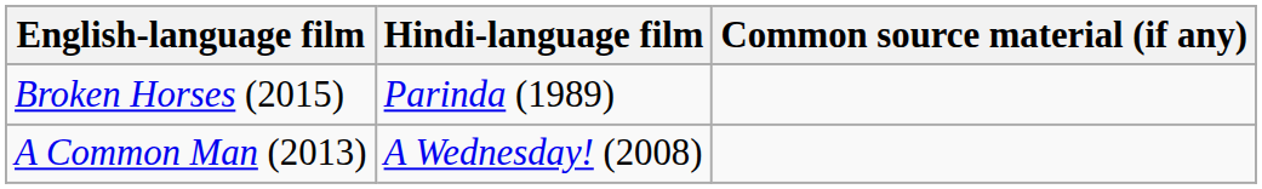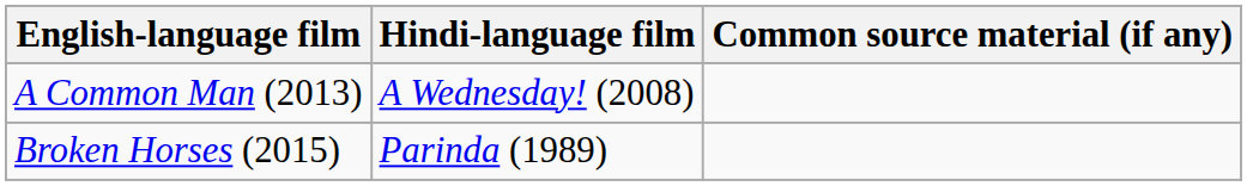 <table class="wikitable">
 <tr>
 <th>English-language film</th>
 <th>Hindi-language film</th>
 <th>Common source material (if any)</th>
 </tr>
 <tr>
+<td><em><a href='#'>A Common Man</a></em> (2013)</td>
+<td><em><a href='#'>A Wednesday!</a></em> (2008)</td>
+<td></td>
+</tr>
+<tr>
 <td><em><a href='#'>Broken Horses</a></em> (2015)</td>
 <td><em><a href='#'>Parinda</a></em> (1989)</td>
 <td></td>
 </tr>
-<tr>
-<td><em><a href='#'>A Common Man</a></em> (2013)</td>
-<td><em><a href='#'>A Wednesday!</a></em> (2008)</td>
-<td></td>
-</tr>
 </table>
